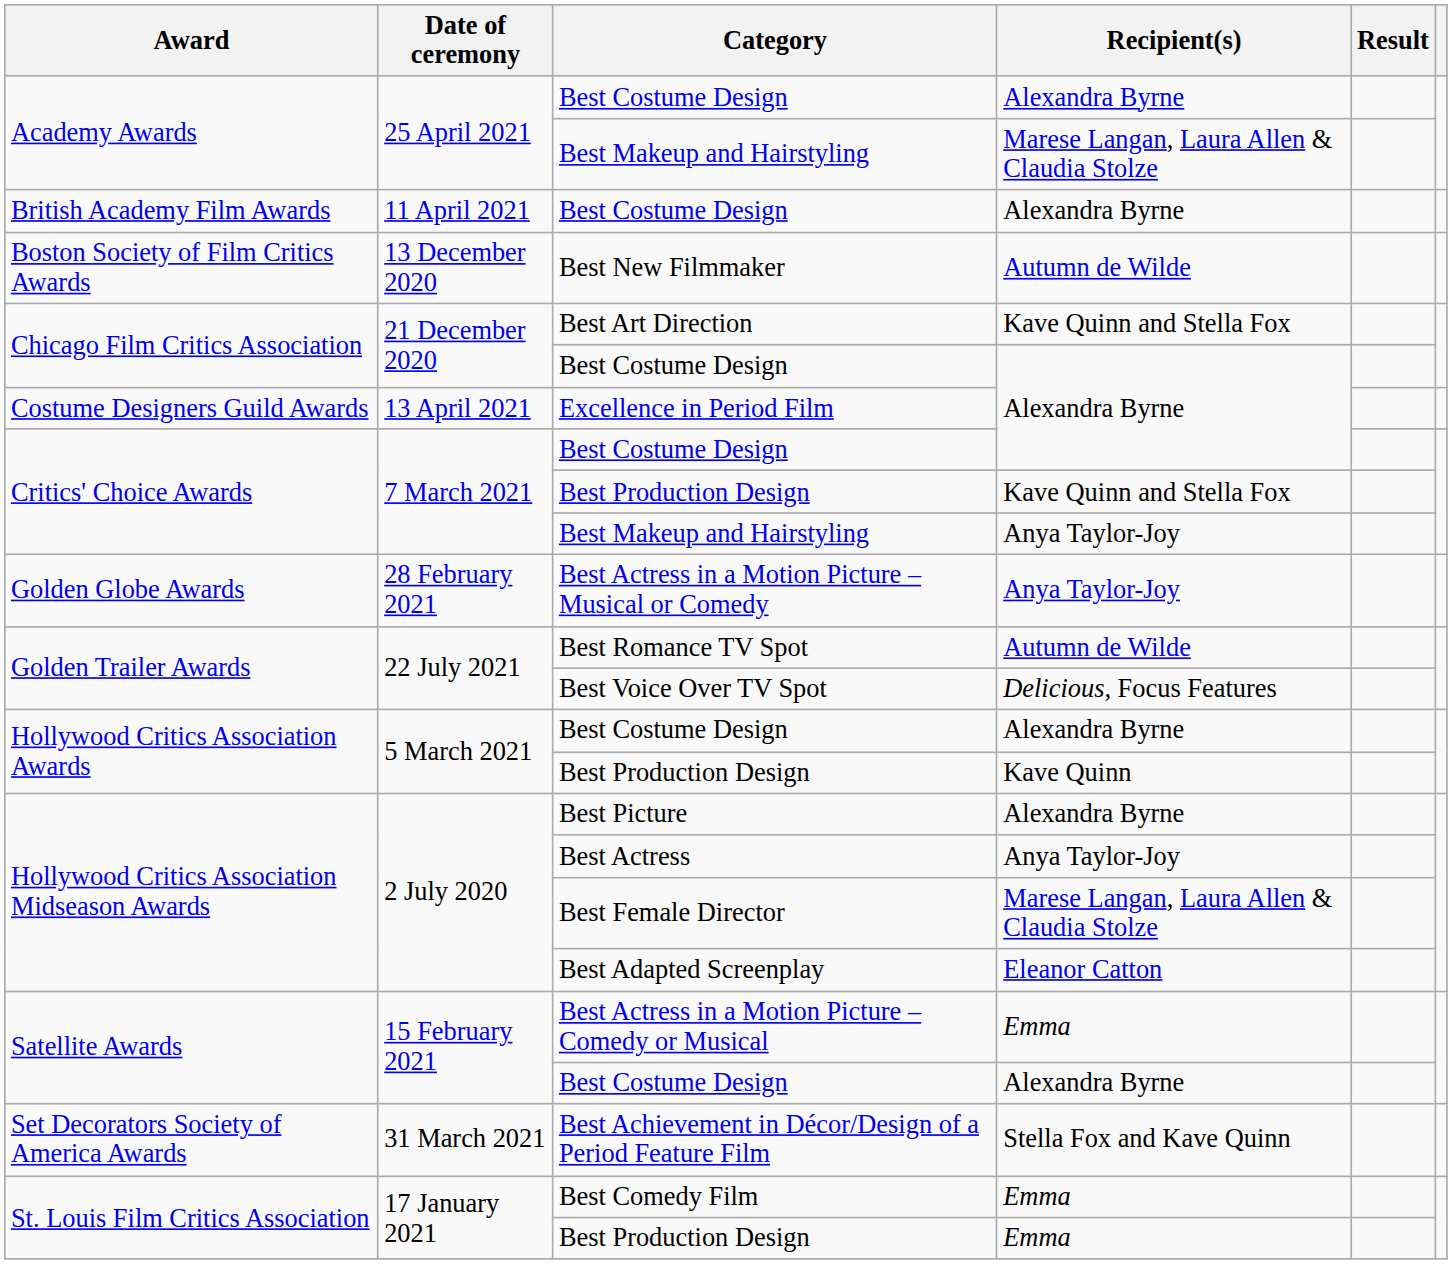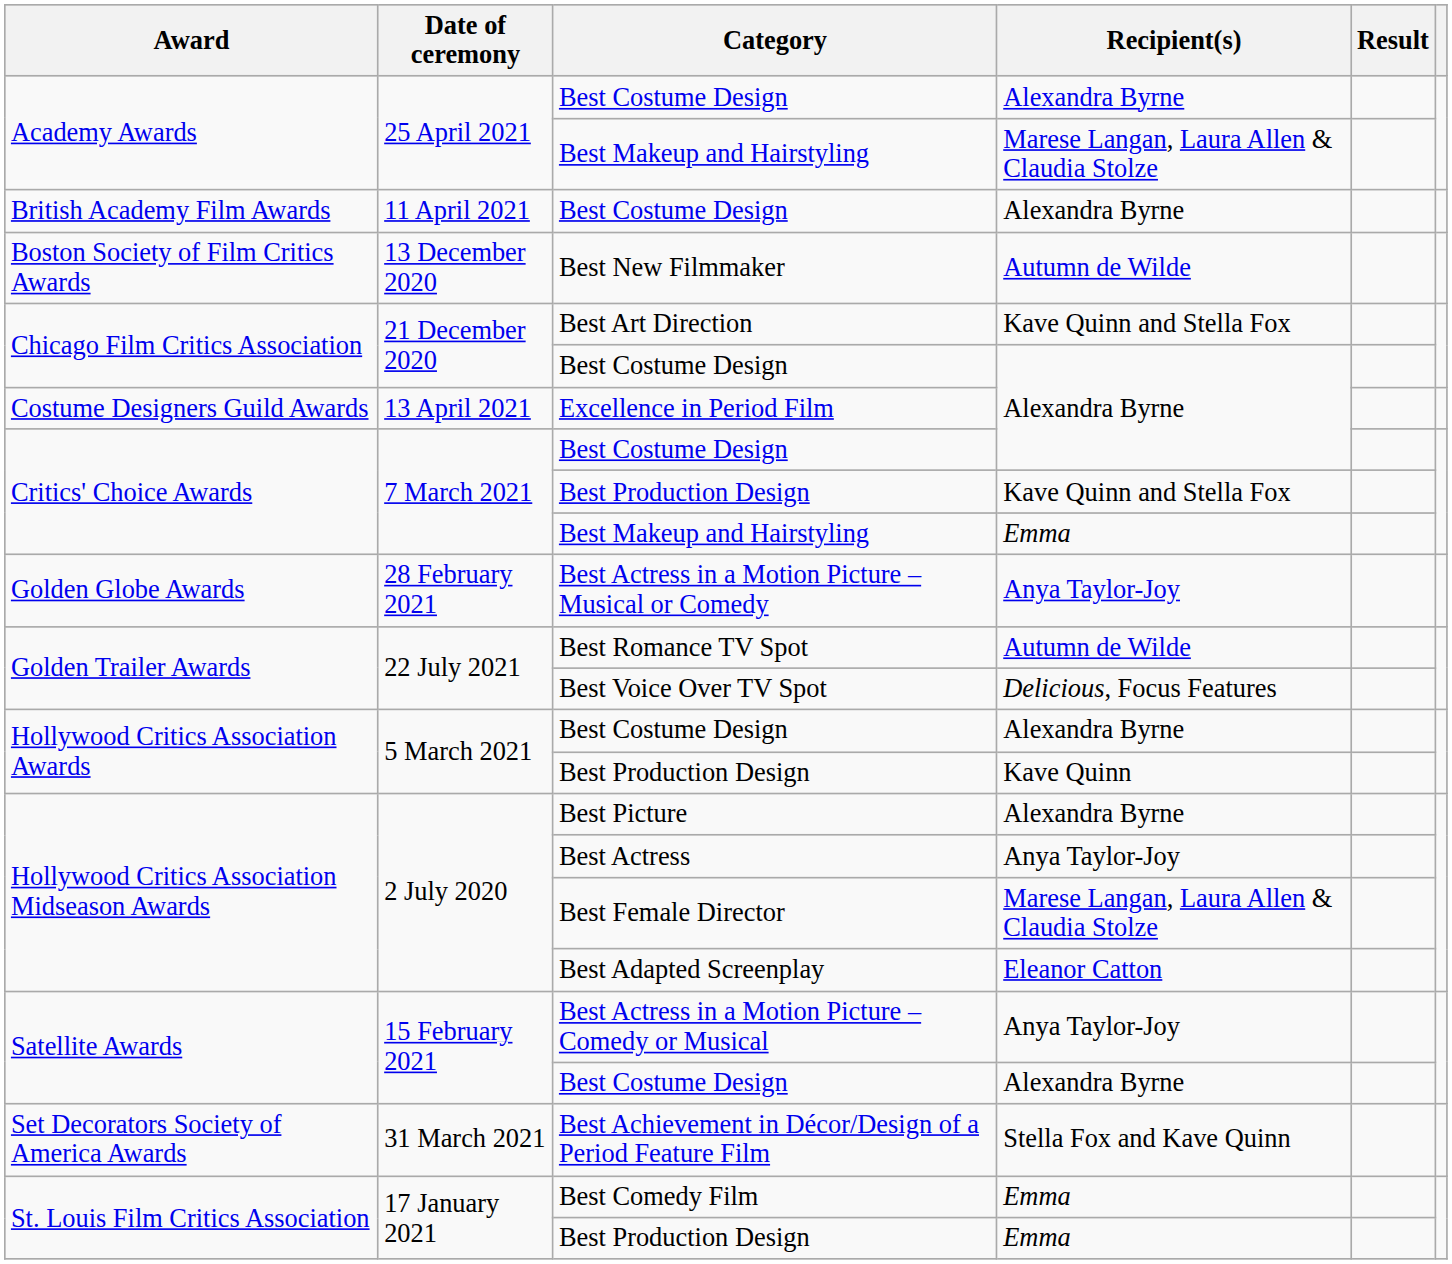 <table class="wikitable plainrowheaders sortable" style="width:99%;">
 <tr>
 <th scope="col">Award</th>
 <th scope="col">Date of ceremony</th>
 <th scope="col">Category</th>
 <th scope="col">Recipient(s)</th>
 <th scope="col">Result</th>
 <th scope="col" class="unsortable"></th>
 </tr>
 <tr>
 <td rowspan="2"><a href='#'>Academy Awards</a></td>
 <td rowspan="2"><a href='#'>25 April 2021</a></td>
 <td><a href='#'>Best Costume Design</a></td>
 <td><a href='#'>Alexandra Byrne</a></td>
 <td></td>
 <td rowspan="2" align="center"></td>
 </tr>
 <tr>
 <td><a href='#'>Best Makeup and Hairstyling</a></td>
 <td><a href='#'>Marese Langan</a>, <a href='#'>Laura Allen</a> & <a href='#'>Claudia Stolze</a></td>
 <td></td>
 </tr>
 <tr>
 <td><a href='#'>British Academy Film Awards</a></td>
 <td><a href='#'>11 April 2021</a></td>
 <td><a href='#'>Best Costume Design</a></td>
 <td>Alexandra Byrne</td>
 <td></td>
 <td align="center"></td>
 </tr>
 <tr>
 <td><a href='#'>Boston Society of Film Critics Awards</a></td>
 <td><a href='#'>13 December 2020</a></td>
 <td>Best New Filmmaker</td>
 <td><a href='#'>Autumn de Wilde</a></td>
 <td></td>
 <td align="center"></td>
 </tr>
 <tr>
 <td rowspan=2><a href='#'>Chicago Film Critics Association</a></td>
 <td rowspan=2><a href='#'>21 December 2020</a></td>
 <td>Best Art Direction</td>
 <td>Kave Quinn and Stella Fox</td>
 <td></td>
 <td rowspan=2 align="center"><br></td>
 </tr>
 <tr>
 <td>Best Costume Design</td>
 <td rowspan="3">Alexandra Byrne</td>
 <td></td>
 </tr>
 <tr>
 <td><a href='#'>Costume Designers Guild Awards</a></td>
 <td><a href='#'>13 April 2021</a></td>
 <td><a href='#'>Excellence in Period Film</a></td>
 <td></td>
 <td align="center"></td>
 </tr>
 <tr>
 <td rowspan="3"><a href='#'>Critics' Choice Awards</a></td>
 <td rowspan="3"><a href='#'>7 March 2021</a></td>
 <td><a href='#'>Best Costume Design</a></td>
 <td></td>
 <td rowspan="3" align="center"></td>
 </tr>
 <tr>
 <td><a href='#'>Best Production Design</a></td>
 <td>Kave Quinn and Stella Fox</td>
 <td></td>
 </tr>
 <tr>
 <td><a href='#'>Best Makeup and Hairstyling</a></td>
-<td>Anya Taylor-Joy</td>
+<td><em>Emma</em></td>
 <td></td>
 </tr>
 <tr>
 <td><a href='#'>Golden Globe Awards</a></td>
 <td><a href='#'>28 February 2021</a></td>
 <td><a href='#'>Best Actress in a Motion Picture – Musical or Comedy</a></td>
 <td><a href='#'>Anya Taylor-Joy</a></td>
 <td></td>
 <td align="center"></td>
 </tr>
 <tr>
 <td rowspan="2"><a href='#'>Golden Trailer Awards</a></td>
 <td rowspan="2">22 July 2021</td>
 <td>Best Romance TV Spot</td>
 <td><a href='#'>Autumn de Wilde</a></td>
 <td></td>
 <td rowspan="2" align="center"></td>
 </tr>
 <tr>
 <td>Best Voice Over TV Spot</td>
 <td><em>Delicious</em>, Focus Features</td>
 <td></td>
 </tr>
 <tr>
 <td rowspan="2"><a href='#'>Hollywood Critics Association Awards</a></td>
 <td rowspan="2">5 March 2021</td>
 <td>Best Costume Design</td>
 <td>Alexandra Byrne</td>
 <td></td>
 <td rowspan="2" align="center"></td>
 </tr>
 <tr>
 <td>Best Production Design</td>
 <td>Kave Quinn</td>
 <td></td>
 </tr>
 <tr>
 <td rowspan="4"><a href='#'>Hollywood Critics Association Midseason Awards</a></td>
 <td rowspan="4">2 July 2020</td>
 <td>Best Picture</td>
 <td>Alexandra Byrne</td>
 <td></td>
 <td rowspan="4" align="center"></td>
 </tr>
 <tr>
 <td>Best Actress</td>
 <td>Anya Taylor-Joy</td>
 <td></td>
 </tr>
 <tr>
 <td>Best Female Director</td>
 <td><a href='#'>Marese Langan</a>, <a href='#'>Laura Allen</a> & <a href='#'>Claudia Stolze</a></td>
 <td></td>
 </tr>
 <tr>
 <td>Best Adapted Screenplay</td>
 <td><a href='#'>Eleanor Catton</a></td>
 <td></td>
 </tr>
 <tr>
 <td rowspan="2"><a href='#'>Satellite Awards</a></td>
 <td rowspan="2"><a href='#'>15 February 2021</a></td>
 <td><a href='#'>Best Actress in a Motion Picture – Comedy or Musical</a></td>
-<td><em>Emma</em></td>
+<td>Anya Taylor-Joy</td>
 <td></td>
 <td rowspan="2" align="center"></td>
 </tr>
 <tr>
 <td><a href='#'>Best Costume Design</a></td>
 <td>Alexandra Byrne</td>
 <td></td>
 </tr>
 <tr>
 <td><a href='#'>Set Decorators Society of America Awards</a></td>
 <td>31 March 2021</td>
 <td><a href='#'>Best Achievement in Décor/Design of a Period Feature Film</a></td>
 <td>Stella Fox and Kave Quinn</td>
 <td></td>
 <td align="center"></td>
 </tr>
 <tr>
 <td rowspan="2"><a href='#'>St. Louis Film Critics Association</a></td>
 <td rowspan="2">17 January 2021</td>
 <td>Best Comedy Film</td>
 <td><em>Emma</em></td>
 <td></td>
 <td rowspan="2" align="center"></td>
 </tr>
 <tr>
 <td>Best Production Design</td>
 <td><em>Emma</em></td>
 <td></td>
 </tr>
 </table>
